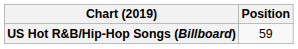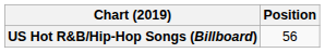 <table class="wikitable plainrowheaders" style="text-align:center">
 <tr>
 <th scope="col">Chart (2019)</th>
 <th scope="col">Position</th>
 </tr>
 <tr>
 <th scope="row">US Hot R&B/Hip-Hop Songs (<em>Billboard</em>)</th>
-<td>59</td>
+<td>56</td>
 </tr>
 </table>
